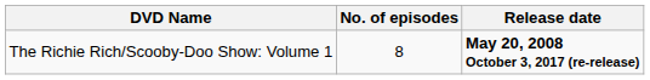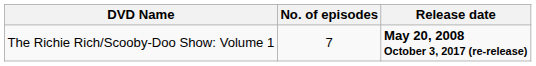 <table class="wikitable">
 <tr>
 <th>DVD Name</th>
 <th>No. of episodes</th>
 <th>Release date</th>
 </tr>
 <tr>
 <td>The Richie Rich/Scooby-Doo Show: Volume 1</td>
-<td align="center">8</td>
+<td align="center">7</td>
 <td><strong>May 20, 2008<br> <small>October 3, 2017 (re-release)</small></strong></td>
 </tr>
 </table>
